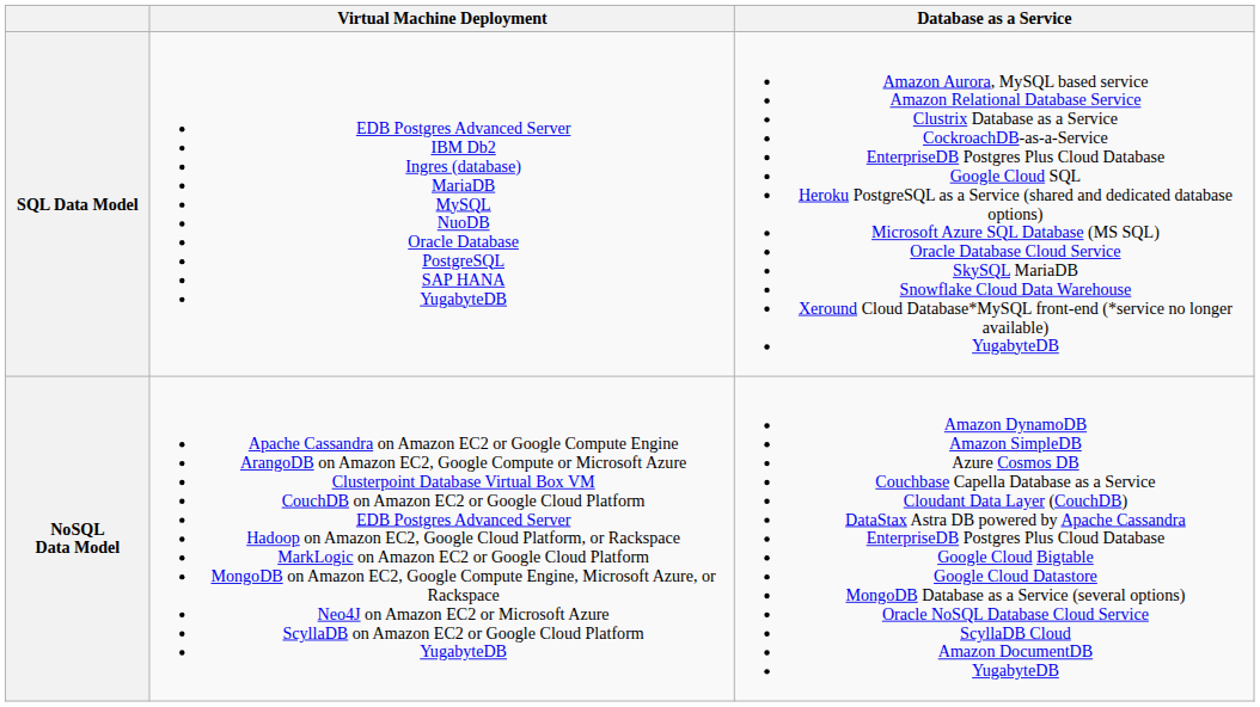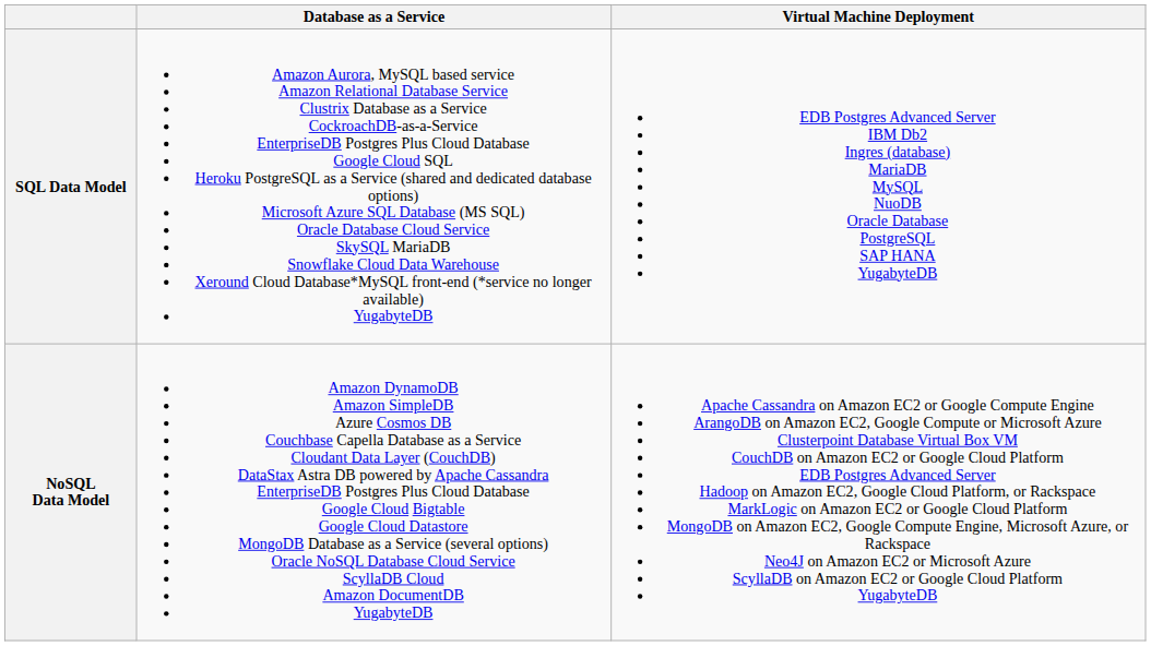 <table class="wikitable" style="text-align: center; width: 75%;">
 <tr>
 <th scope="col"></th>
+<th scope="col">Database as a Service</th>
 <th scope="col">Virtual Machine Deployment</th>
-<th scope="col">Database as a Service</th>
 </tr>
 <tr>
 <th scope="row">SQL Data Model</th>
+<td><br><ul><li><a href='#'>Amazon Aurora</a>, MySQL based service</li><li><a href='#'>Amazon Relational Database Service</a></li><li><a href='#'>Clustrix</a> Database as a Service</li><li><a href='#'>CockroachDB</a>-as-a-Service</li><li><a href='#'>EnterpriseDB</a> Postgres Plus Cloud Database</li><li><a href='#'>Google Cloud</a> SQL</li><li><a href='#'>Heroku</a> PostgreSQL as a Service (shared and dedicated database options)</li><li><a href='#'>Microsoft Azure SQL Database</a> (MS SQL)</li><li><a href='#'>Oracle Database Cloud Service</a></li><li><a href='#'>SkySQL</a> MariaDB</li><li><a href='#'>Snowflake Cloud Data Warehouse</a></li><li><a href='#'>Xeround</a> Cloud Database*MySQL front-end (*service no longer available)</li><li><a href='#'>YugabyteDB</a></li></ul></td>
 <td><br><ul><li><a href='#'>EDB Postgres Advanced Server</a></li><li><a href='#'>IBM Db2</a></li><li><a href='#'>Ingres (database)</a></li><li><a href='#'>MariaDB</a></li><li><a href='#'>MySQL</a></li><li><a href='#'>NuoDB</a></li><li><a href='#'>Oracle Database</a></li><li><a href='#'>PostgreSQL</a></li><li><a href='#'>SAP HANA</a></li><li><a href='#'>YugabyteDB</a></li></ul></td>
-<td><br><ul><li><a href='#'>Amazon Aurora</a>, MySQL based service</li><li><a href='#'>Amazon Relational Database Service</a></li><li><a href='#'>Clustrix</a> Database as a Service</li><li><a href='#'>CockroachDB</a>-as-a-Service</li><li><a href='#'>EnterpriseDB</a> Postgres Plus Cloud Database</li><li><a href='#'>Google Cloud</a> SQL</li><li><a href='#'>Heroku</a> PostgreSQL as a Service (shared and dedicated database options)</li><li><a href='#'>Microsoft Azure SQL Database</a> (MS SQL)</li><li><a href='#'>Oracle Database Cloud Service</a></li><li><a href='#'>SkySQL</a> MariaDB</li><li><a href='#'>Snowflake Cloud Data Warehouse</a></li><li><a href='#'>Xeround</a> Cloud Database*MySQL front-end (*service no longer available)</li><li><a href='#'>YugabyteDB</a></li></ul></td>
 </tr>
 <tr>
 <th scope="row">NoSQL Data Model</th>
+<td><br><ul><li><a href='#'>Amazon DynamoDB</a></li><li><a href='#'>Amazon SimpleDB</a></li><li>Azure <a href='#'>Cosmos DB</a></li><li><a href='#'>Couchbase</a> Capella Database as a Service</li><li><a href='#'>Cloudant Data Layer</a> (<a href='#'>CouchDB</a>)</li><li><a href='#'>DataStax</a> Astra DB powered by <a href='#'>Apache Cassandra</a></li><li><a href='#'>EnterpriseDB</a> Postgres Plus Cloud Database</li><li><a href='#'>Google Cloud</a> <a href='#'>Bigtable</a></li><li><a href='#'>Google Cloud Datastore</a></li><li><a href='#'>MongoDB</a> Database as a Service (several options)</li><li><a href='#'>Oracle NoSQL Database Cloud Service</a></li><li><a href='#'>ScyllaDB Cloud</a></li><li><a href='#'>Amazon DocumentDB</a></li><li><a href='#'>YugabyteDB</a></li></ul></td>
 <td><br><ul><li><a href='#'>Apache Cassandra</a> on Amazon EC2 or Google Compute Engine</li><li><a href='#'>ArangoDB</a> on Amazon EC2, Google Compute or Microsoft Azure</li><li><a href='#'>Clusterpoint Database Virtual Box VM</a></li><li><a href='#'>CouchDB</a> on Amazon EC2 or Google Cloud Platform</li><li><a href='#'>EDB Postgres Advanced Server</a></li><li><a href='#'>Hadoop</a> on Amazon EC2, Google Cloud Platform, or Rackspace</li><li><a href='#'>MarkLogic</a> on Amazon EC2 or Google Cloud Platform</li><li><a href='#'>MongoDB</a> on Amazon EC2, Google Compute Engine, Microsoft Azure, or Rackspace</li><li><a href='#'>Neo4J</a> on Amazon EC2 or Microsoft Azure</li><li><a href='#'>ScyllaDB</a> on Amazon EC2 or Google Cloud Platform</li><li><a href='#'>YugabyteDB</a></li></ul></td>
-<td><br><ul><li><a href='#'>Amazon DynamoDB</a></li><li><a href='#'>Amazon SimpleDB</a></li><li>Azure <a href='#'>Cosmos DB</a></li><li><a href='#'>Couchbase</a> Capella Database as a Service</li><li><a href='#'>Cloudant Data Layer</a> (<a href='#'>CouchDB</a>)</li><li><a href='#'>DataStax</a> Astra DB powered by <a href='#'>Apache Cassandra</a></li><li><a href='#'>EnterpriseDB</a> Postgres Plus Cloud Database</li><li><a href='#'>Google Cloud</a> <a href='#'>Bigtable</a></li><li><a href='#'>Google Cloud Datastore</a></li><li><a href='#'>MongoDB</a> Database as a Service (several options)</li><li><a href='#'>Oracle NoSQL Database Cloud Service</a></li><li><a href='#'>ScyllaDB Cloud</a></li><li><a href='#'>Amazon DocumentDB</a></li><li><a href='#'>YugabyteDB</a></li></ul></td>
 </tr>
 </table>
